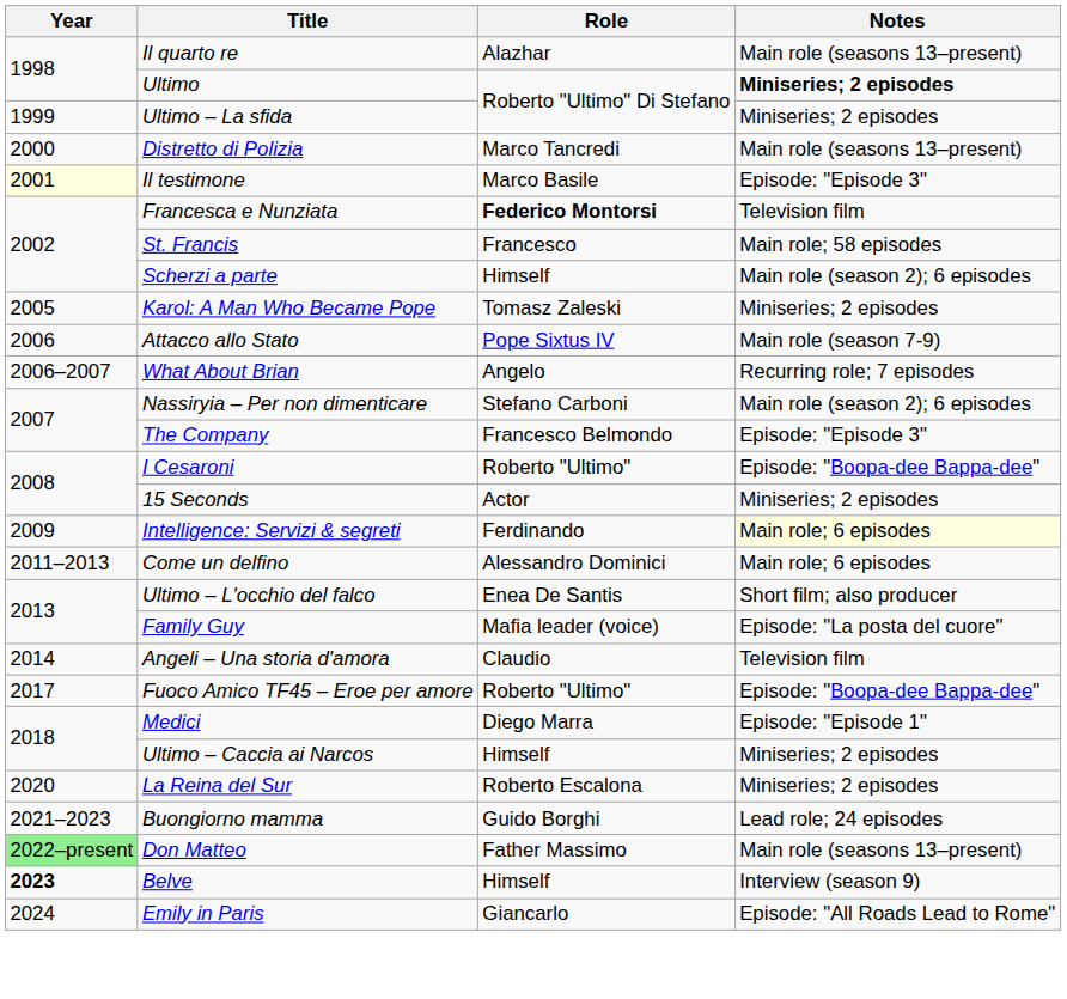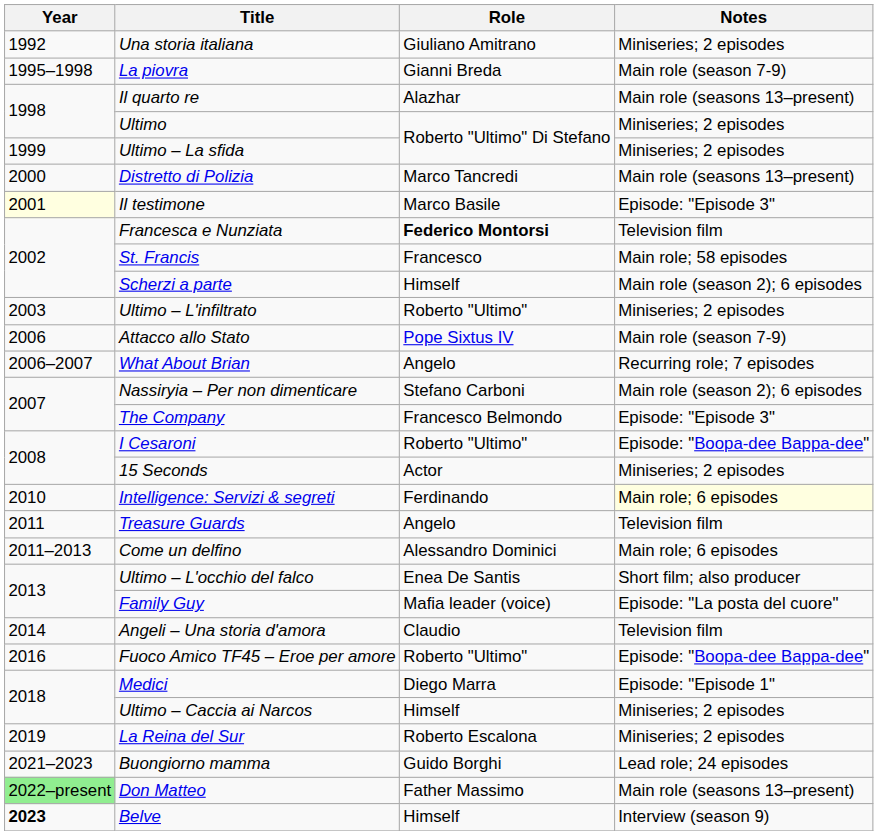 <table class="wikitable">
 <tr>
 <th>Year</th>
 <th>Title</th>
 <th>Role</th>
 <th>Notes</th>
+</tr>
+<tr>
+<td>1992</td>
+<td><em>Una storia italiana</em></td>
+<td>Giuliano Amitrano</td>
+<td>Miniseries; 2 episodes</td>
+</tr>
+<tr>
+<td>1995–1998</td>
+<td><em><a href='#'>La piovra</a></em></td>
+<td>Gianni Breda</td>
+<td>Main role (season 7-9)</td>
 </tr>
 <tr>
 <td rowspan="2">1998</td>
 <td><em>Il quarto re</em></td>
 <td>Alazhar</td>
 <td>Main role (seasons 13–present)</td>
 </tr>
 <tr>
 <td><em>Ultimo</em></td>
 <td rowspan="2">Roberto "Ultimo" Di Stefano</td>
-<td><strong>Miniseries; 2 episodes</strong></td>
+<td>Miniseries; 2 episodes</td>
 </tr>
 <tr>
 <td>1999</td>
 <td><em>Ultimo – La sfida</em></td>
 <td>Miniseries; 2 episodes</td>
 </tr>
 <tr>
 <td>2000</td>
 <td><em><a href='#'>Distretto di Polizia</a></em></td>
 <td>Marco Tancredi</td>
 <td>Main role (seasons 13–present)</td>
 </tr>
 <tr>
 <td style="background: lightyellow;">2001</td>
 <td><em>Il testimone</em></td>
 <td>Marco Basile</td>
 <td>Episode: "Episode 3"</td>
 </tr>
 <tr>
 <td rowspan="3">2002</td>
 <td><em>Francesca e Nunziata</em></td>
 <td><strong>Federico Montorsi</strong></td>
 <td>Television film</td>
 </tr>
 <tr>
 <td><em><a href='#'>St. Francis</a></em></td>
 <td>Francesco</td>
 <td>Main role; 58 episodes</td>
 </tr>
 <tr>
 <td><em><a href='#'>Scherzi a parte</a></em></td>
 <td>Himself</td>
 <td>Main role (season 2); 6 episodes</td>
 </tr>
 <tr>
-<td>2005</td>
-<td><em><a href='#'>Karol: A Man Who Became Pope</a></em></td>
-<td>Tomasz Zaleski</td>
+<td>2003</td>
+<td><em>Ultimo – L'infiltrato</em></td>
+<td>Roberto "Ultimo"</td>
 <td>Miniseries; 2 episodes</td>
 </tr>
 <tr>
 <td>2006</td>
 <td><em>Attacco allo Stato</em></td>
 <td><a href='#'>Pope Sixtus IV</a></td>
 <td>Main role (season 7-9)</td>
 </tr>
 <tr>
 <td>2006–2007</td>
 <td><em><a href='#'>What About Brian</a></em></td>
 <td>Angelo</td>
 <td>Recurring role; 7 episodes</td>
 </tr>
 <tr>
 <td rowspan="2">2007</td>
 <td><em>Nassiryia – Per non dimenticare</em></td>
 <td>Stefano Carboni</td>
 <td>Main role (season 2); 6 episodes</td>
 </tr>
 <tr>
 <td><em><a href='#'>The Company</a></em></td>
 <td>Francesco Belmondo</td>
 <td>Episode: "Episode 3"</td>
 </tr>
 <tr>
 <td rowspan="2">2008</td>
 <td><em><a href='#'>I Cesaroni</a></em></td>
 <td>Roberto "Ultimo"</td>
 <td>Episode: "<a href='#'>Boopa-dee Bappa-dee</a>"</td>
 </tr>
 <tr>
 <td><em>15 Seconds</em></td>
 <td>Actor</td>
 <td>Miniseries; 2 episodes</td>
 </tr>
 <tr>
-<td>2009</td>
+<td>2010</td>
 <td><em><a href='#'>Intelligence: Servizi & segreti</a></em></td>
 <td>Ferdinando</td>
 <td style="background: lightyellow;">Main role; 6 episodes</td>
+</tr>
+<tr>
+<td>2011</td>
+<td><em><a href='#'>Treasure Guards</a></em></td>
+<td>Angelo</td>
+<td>Television film</td>
 </tr>
 <tr>
 <td>2011–2013</td>
 <td><em>Come un delfino</em></td>
 <td>Alessandro Dominici</td>
 <td>Main role; 6 episodes</td>
 </tr>
 <tr>
 <td rowspan="2">2013</td>
 <td><em>Ultimo – L'occhio del falco</em></td>
 <td>Enea De Santis</td>
 <td>Short film; also producer</td>
 </tr>
 <tr>
 <td><em><a href='#'>Family Guy</a></em></td>
 <td>Mafia leader (voice)</td>
 <td>Episode: "La posta del cuore"</td>
 </tr>
 <tr>
 <td>2014</td>
 <td><em>Angeli – Una storia d'amora</em></td>
 <td>Claudio</td>
 <td>Television film</td>
 </tr>
 <tr>
-<td>2017</td>
+<td>2016</td>
 <td><em>Fuoco Amico TF45 – Eroe per amore</em></td>
 <td>Roberto "Ultimo"</td>
 <td>Episode: "<a href='#'>Boopa-dee Bappa-dee</a>"</td>
 </tr>
 <tr>
 <td rowspan="2">2018</td>
 <td><em><a href='#'>Medici</a></em></td>
 <td>Diego Marra</td>
 <td>Episode: "Episode 1"</td>
 </tr>
 <tr>
 <td><em>Ultimo – Caccia ai Narcos</em></td>
 <td>Himself</td>
 <td>Miniseries; 2 episodes</td>
 </tr>
 <tr>
-<td>2020</td>
+<td>2019</td>
 <td><em><a href='#'>La Reina del Sur</a></em></td>
 <td>Roberto Escalona</td>
 <td>Miniseries; 2 episodes</td>
 </tr>
 <tr>
 <td>2021–2023</td>
 <td><em>Buongiorno mamma</em></td>
 <td>Guido Borghi</td>
 <td>Lead role; 24 episodes</td>
 </tr>
 <tr>
 <td style="background: lightgreen;">2022–present</td>
 <td><em><a href='#'>Don Matteo</a></em></td>
 <td>Father Massimo</td>
 <td>Main role (seasons 13–present)</td>
 </tr>
 <tr>
 <td><strong>2023</strong></td>
 <td><em><a href='#'>Belve</a></em></td>
 <td>Himself</td>
 <td>Interview (season 9)</td>
 </tr>
-<tr>
-<td>2024</td>
-<td><em><a href='#'>Emily in Paris</a></em></td>
-<td>Giancarlo</td>
-<td>Episode: "All Roads Lead to Rome"</td>
-</tr>
 </table>
